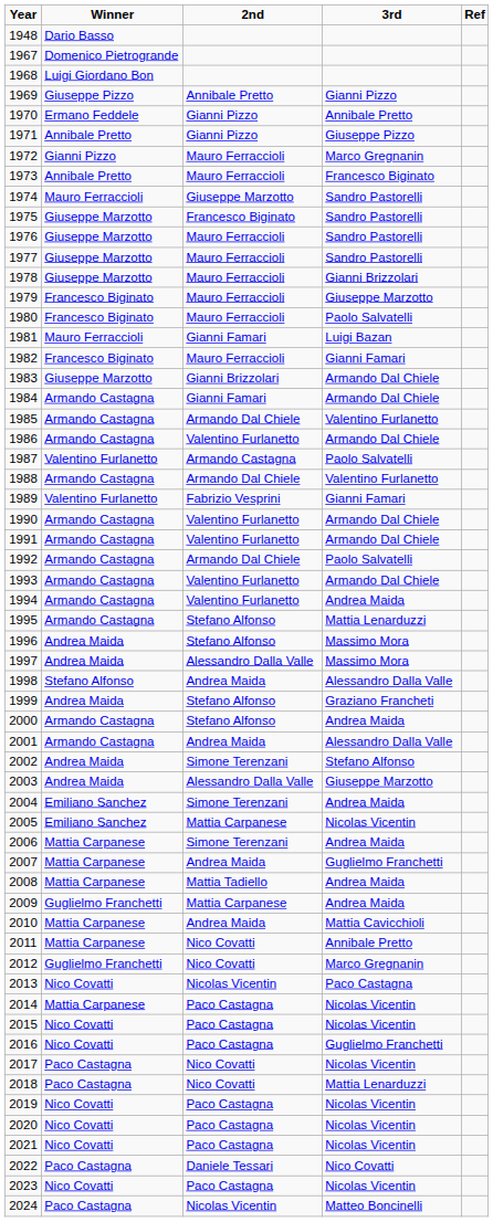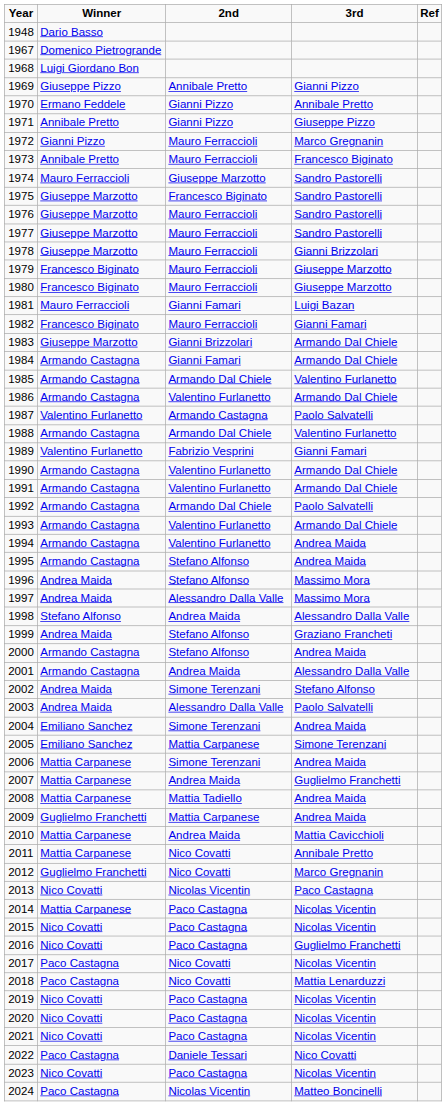 <table class="wikitable">
 <tr align=center>
 <td width=40px  ><strong>Year</strong></td>
 <td width=200px ><strong>Winner</strong></td>
 <td width=200px ><strong>2nd</strong></td>
 <td width=200px ><strong>3rd</strong></td>
 <td width=20px><strong>Ref</strong></td>
 </tr>
 <tr>
 <td align=center>1948</td>
 <td><a href='#'>Dario Basso</a></td>
 <td></td>
 <td></td>
 <td></td>
 </tr>
 <tr>
 <td align=center>1967</td>
 <td><a href='#'>Domenico Pietrogrande</a></td>
 <td></td>
 <td></td>
 <td></td>
 </tr>
 <tr>
 <td align=center>1968</td>
 <td><a href='#'>Luigi Giordano Bon</a></td>
 <td></td>
 <td></td>
 <td></td>
 </tr>
 <tr>
 <td align=center>1969</td>
 <td><a href='#'>Giuseppe Pizzo</a></td>
 <td><a href='#'>Annibale Pretto</a></td>
 <td><a href='#'>Gianni Pizzo</a></td>
 <td></td>
 </tr>
 <tr>
 <td align=center>1970</td>
 <td><a href='#'>Ermano Feddele</a></td>
 <td><a href='#'>Gianni Pizzo</a></td>
 <td><a href='#'>Annibale Pretto</a></td>
 <td></td>
 </tr>
 <tr>
 <td align=center>1971</td>
 <td><a href='#'>Annibale Pretto</a></td>
 <td><a href='#'>Gianni Pizzo</a></td>
 <td><a href='#'>Giuseppe Pizzo</a></td>
 <td></td>
 </tr>
 <tr>
 <td align=center>1972</td>
 <td><a href='#'>Gianni Pizzo</a></td>
 <td><a href='#'>Mauro Ferraccioli</a></td>
 <td><a href='#'>Marco Gregnanin</a></td>
 <td></td>
 </tr>
 <tr>
 <td align=center>1973</td>
 <td><a href='#'>Annibale Pretto</a></td>
 <td><a href='#'>Mauro Ferraccioli</a></td>
 <td><a href='#'>Francesco Biginato</a></td>
 <td></td>
 </tr>
 <tr>
 <td align=center>1974</td>
 <td><a href='#'>Mauro Ferraccioli</a></td>
 <td><a href='#'>Giuseppe Marzotto</a></td>
 <td><a href='#'>Sandro Pastorelli</a></td>
 <td></td>
 </tr>
 <tr>
 <td align=center>1975</td>
 <td><a href='#'>Giuseppe Marzotto</a></td>
 <td><a href='#'>Francesco Biginato</a></td>
 <td><a href='#'>Sandro Pastorelli</a></td>
 <td></td>
 </tr>
 <tr>
 <td align=center>1976</td>
 <td><a href='#'>Giuseppe Marzotto</a></td>
 <td><a href='#'>Mauro Ferraccioli</a></td>
 <td><a href='#'>Sandro Pastorelli</a></td>
 <td></td>
 </tr>
 <tr>
 <td align=center>1977</td>
 <td><a href='#'>Giuseppe Marzotto</a></td>
 <td><a href='#'>Mauro Ferraccioli</a></td>
 <td><a href='#'>Sandro Pastorelli</a></td>
 <td></td>
 </tr>
 <tr>
 <td align=center>1978</td>
 <td><a href='#'>Giuseppe Marzotto</a></td>
 <td><a href='#'>Mauro Ferraccioli</a></td>
 <td><a href='#'>Gianni Brizzolari</a></td>
 <td></td>
 </tr>
 <tr>
 <td align=center>1979</td>
 <td><a href='#'>Francesco Biginato</a></td>
 <td><a href='#'>Mauro Ferraccioli</a></td>
 <td><a href='#'>Giuseppe Marzotto</a></td>
 <td></td>
 </tr>
 <tr>
 <td align=center>1980</td>
 <td><a href='#'>Francesco Biginato</a></td>
 <td><a href='#'>Mauro Ferraccioli</a></td>
-<td><a href='#'>Paolo Salvatelli</a></td>
+<td><a href='#'>Giuseppe Marzotto</a></td>
 <td></td>
 </tr>
 <tr>
 <td align=center>1981</td>
 <td><a href='#'>Mauro Ferraccioli</a></td>
 <td><a href='#'>Gianni Famari</a></td>
 <td><a href='#'>Luigi Bazan</a></td>
 <td></td>
 </tr>
 <tr>
 <td align=center>1982</td>
 <td><a href='#'>Francesco Biginato</a></td>
 <td><a href='#'>Mauro Ferraccioli</a></td>
 <td><a href='#'>Gianni Famari</a></td>
 <td></td>
 </tr>
 <tr>
 <td align=center>1983</td>
 <td><a href='#'>Giuseppe Marzotto</a></td>
 <td><a href='#'>Gianni Brizzolari</a></td>
 <td><a href='#'>Armando Dal Chiele</a></td>
 <td></td>
 </tr>
 <tr>
 <td align=center>1984</td>
 <td><a href='#'>Armando Castagna</a></td>
 <td><a href='#'>Gianni Famari</a></td>
 <td><a href='#'>Armando Dal Chiele</a></td>
 <td></td>
 </tr>
 <tr>
 <td align=center>1985</td>
 <td><a href='#'>Armando Castagna</a></td>
 <td><a href='#'>Armando Dal Chiele</a></td>
 <td><a href='#'>Valentino Furlanetto</a></td>
 <td></td>
 </tr>
 <tr>
 <td align=center>1986</td>
 <td><a href='#'>Armando Castagna</a></td>
 <td><a href='#'>Valentino Furlanetto</a></td>
 <td><a href='#'>Armando Dal Chiele</a></td>
 <td></td>
 </tr>
 <tr>
 <td align=center>1987</td>
 <td><a href='#'>Valentino Furlanetto</a></td>
 <td><a href='#'>Armando Castagna</a></td>
 <td><a href='#'>Paolo Salvatelli</a></td>
 <td></td>
 </tr>
 <tr>
 <td align=center>1988</td>
 <td><a href='#'>Armando Castagna</a></td>
 <td><a href='#'>Armando Dal Chiele</a></td>
 <td><a href='#'>Valentino Furlanetto</a></td>
 <td></td>
 </tr>
 <tr>
 <td align=center>1989</td>
 <td><a href='#'>Valentino Furlanetto</a></td>
 <td><a href='#'>Fabrizio Vesprini</a></td>
 <td><a href='#'>Gianni Famari</a></td>
 <td></td>
 </tr>
 <tr>
 <td align=center>1990</td>
 <td><a href='#'>Armando Castagna</a></td>
 <td><a href='#'>Valentino Furlanetto</a></td>
 <td><a href='#'>Armando Dal Chiele</a></td>
 <td></td>
 </tr>
 <tr>
 <td align=center>1991</td>
 <td><a href='#'>Armando Castagna</a></td>
 <td><a href='#'>Valentino Furlanetto</a></td>
 <td><a href='#'>Armando Dal Chiele</a></td>
 <td></td>
 </tr>
 <tr>
 <td align=center>1992</td>
 <td><a href='#'>Armando Castagna</a></td>
 <td><a href='#'>Armando Dal Chiele</a></td>
 <td><a href='#'>Paolo Salvatelli</a></td>
 <td></td>
 </tr>
 <tr>
 <td align=center>1993</td>
 <td><a href='#'>Armando Castagna</a></td>
 <td><a href='#'>Valentino Furlanetto</a></td>
 <td><a href='#'>Armando Dal Chiele</a></td>
 <td></td>
 </tr>
 <tr>
 <td align=center>1994</td>
 <td><a href='#'>Armando Castagna</a></td>
 <td><a href='#'>Valentino Furlanetto</a></td>
 <td><a href='#'>Andrea Maida</a></td>
 <td></td>
 </tr>
 <tr>
 <td align=center>1995</td>
 <td><a href='#'>Armando Castagna</a></td>
 <td><a href='#'>Stefano Alfonso</a></td>
-<td><a href='#'>Mattia Lenarduzzi</a></td>
+<td><a href='#'>Andrea Maida</a></td>
 <td></td>
 </tr>
 <tr>
 <td align=center>1996</td>
 <td><a href='#'>Andrea Maida</a></td>
 <td><a href='#'>Stefano Alfonso</a></td>
 <td><a href='#'>Massimo Mora</a></td>
 <td></td>
 </tr>
 <tr>
 <td align=center>1997</td>
 <td><a href='#'>Andrea Maida</a></td>
 <td><a href='#'>Alessandro Dalla Valle</a></td>
 <td><a href='#'>Massimo Mora</a></td>
 <td></td>
 </tr>
 <tr>
 <td align=center>1998</td>
 <td><a href='#'>Stefano Alfonso</a></td>
 <td><a href='#'>Andrea Maida</a></td>
 <td><a href='#'>Alessandro Dalla Valle</a></td>
 <td></td>
 </tr>
 <tr>
 <td align=center>1999</td>
 <td><a href='#'>Andrea Maida</a></td>
 <td><a href='#'>Stefano Alfonso</a></td>
 <td><a href='#'>Graziano Francheti</a></td>
 <td></td>
 </tr>
 <tr>
 <td align=center>2000</td>
 <td><a href='#'>Armando Castagna</a></td>
 <td><a href='#'>Stefano Alfonso</a></td>
 <td><a href='#'>Andrea Maida</a></td>
 <td></td>
 </tr>
 <tr>
 <td align=center>2001</td>
 <td><a href='#'>Armando Castagna</a></td>
 <td><a href='#'>Andrea Maida</a></td>
 <td><a href='#'>Alessandro Dalla Valle</a></td>
 <td></td>
 </tr>
 <tr>
 <td align=center>2002</td>
 <td><a href='#'>Andrea Maida</a></td>
 <td><a href='#'>Simone Terenzani</a></td>
 <td><a href='#'>Stefano Alfonso</a></td>
 <td></td>
 </tr>
 <tr>
 <td align=center>2003</td>
 <td><a href='#'>Andrea Maida</a></td>
 <td><a href='#'>Alessandro Dalla Valle</a></td>
-<td><a href='#'>Giuseppe Marzotto</a></td>
+<td><a href='#'>Paolo Salvatelli</a></td>
 <td></td>
 </tr>
 <tr>
 <td align=center>2004</td>
 <td><a href='#'>Emiliano Sanchez</a></td>
 <td><a href='#'>Simone Terenzani</a></td>
 <td><a href='#'>Andrea Maida</a></td>
 <td></td>
 </tr>
 <tr>
 <td align=center>2005</td>
 <td><a href='#'>Emiliano Sanchez</a></td>
 <td><a href='#'>Mattia Carpanese</a></td>
-<td><a href='#'>Nicolas Vicentin</a></td>
+<td><a href='#'>Simone Terenzani</a></td>
 <td></td>
 </tr>
 <tr>
 <td align=center>2006</td>
 <td><a href='#'>Mattia Carpanese</a></td>
 <td><a href='#'>Simone Terenzani</a></td>
 <td><a href='#'>Andrea Maida</a></td>
 <td></td>
 </tr>
 <tr>
 <td align=center>2007</td>
 <td><a href='#'>Mattia Carpanese</a></td>
 <td><a href='#'>Andrea Maida</a></td>
 <td><a href='#'>Guglielmo Franchetti</a></td>
 <td></td>
 </tr>
 <tr>
 <td align=center>2008</td>
 <td><a href='#'>Mattia Carpanese</a></td>
 <td><a href='#'>Mattia Tadiello</a></td>
 <td><a href='#'>Andrea Maida</a></td>
 <td></td>
 </tr>
 <tr>
 <td align=center>2009</td>
 <td><a href='#'>Guglielmo Franchetti</a></td>
 <td><a href='#'>Mattia Carpanese</a></td>
 <td><a href='#'>Andrea Maida</a></td>
 <td></td>
 </tr>
 <tr>
 <td align=center>2010</td>
 <td><a href='#'>Mattia Carpanese</a></td>
 <td><a href='#'>Andrea Maida</a></td>
 <td><a href='#'>Mattia Cavicchioli</a></td>
 <td></td>
 </tr>
 <tr>
 <td align=center>2011</td>
 <td><a href='#'>Mattia Carpanese</a></td>
 <td><a href='#'>Nico Covatti</a></td>
 <td><a href='#'>Annibale Pretto</a></td>
 <td></td>
 </tr>
 <tr>
 <td align=center>2012</td>
 <td><a href='#'>Guglielmo Franchetti</a></td>
 <td><a href='#'>Nico Covatti</a></td>
 <td><a href='#'>Marco Gregnanin</a></td>
 <td></td>
 </tr>
 <tr>
 <td align=center>2013</td>
 <td><a href='#'>Nico Covatti</a></td>
 <td><a href='#'>Nicolas Vicentin</a></td>
 <td><a href='#'>Paco Castagna</a></td>
 <td></td>
 </tr>
 <tr>
 <td align=center>2014</td>
 <td><a href='#'>Mattia Carpanese</a></td>
 <td><a href='#'>Paco Castagna</a></td>
 <td><a href='#'>Nicolas Vicentin</a></td>
 <td></td>
 </tr>
 <tr>
 <td align=center>2015</td>
 <td><a href='#'>Nico Covatti</a></td>
 <td><a href='#'>Paco Castagna</a></td>
 <td><a href='#'>Nicolas Vicentin</a></td>
 <td></td>
 </tr>
 <tr>
 <td align=center>2016</td>
 <td><a href='#'>Nico Covatti</a></td>
 <td><a href='#'>Paco Castagna</a></td>
 <td><a href='#'>Guglielmo Franchetti</a></td>
 <td></td>
 </tr>
 <tr>
 <td align=center>2017</td>
 <td><a href='#'>Paco Castagna</a></td>
 <td><a href='#'>Nico Covatti</a></td>
 <td><a href='#'>Nicolas Vicentin</a></td>
 <td></td>
 </tr>
 <tr>
 <td align=center>2018</td>
 <td><a href='#'>Paco Castagna</a></td>
 <td><a href='#'>Nico Covatti</a></td>
 <td><a href='#'>Mattia Lenarduzzi</a></td>
 <td></td>
 </tr>
 <tr>
 <td align=center>2019</td>
 <td><a href='#'>Nico Covatti</a></td>
 <td><a href='#'>Paco Castagna</a></td>
 <td><a href='#'>Nicolas Vicentin</a></td>
 <td></td>
 </tr>
 <tr>
 <td align=center>2020</td>
 <td><a href='#'>Nico Covatti</a></td>
 <td><a href='#'>Paco Castagna</a></td>
 <td><a href='#'>Nicolas Vicentin</a></td>
 <td></td>
 </tr>
 <tr>
 <td align=center>2021</td>
 <td><a href='#'>Nico Covatti</a></td>
 <td><a href='#'>Paco Castagna</a></td>
 <td><a href='#'>Nicolas Vicentin</a></td>
 <td></td>
 </tr>
 <tr>
 <td align=center>2022</td>
 <td><a href='#'>Paco Castagna</a></td>
 <td><a href='#'>Daniele Tessari</a></td>
 <td><a href='#'>Nico Covatti</a></td>
 <td></td>
 </tr>
 <tr>
 <td align=center>2023</td>
 <td><a href='#'>Nico Covatti</a></td>
 <td><a href='#'>Paco Castagna</a></td>
 <td><a href='#'>Nicolas Vicentin</a></td>
 <td></td>
 </tr>
 <tr>
 <td align=center>2024</td>
 <td><a href='#'>Paco Castagna</a></td>
 <td><a href='#'>Nicolas Vicentin</a></td>
 <td><a href='#'>Matteo Boncinelli</a></td>
 <td></td>
 </tr>
 </table>
